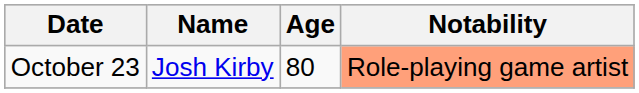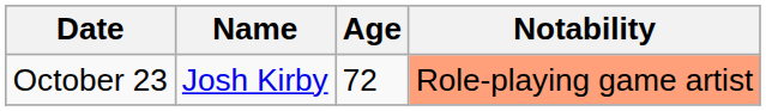 <table class="wikitable">
 <tr>
 <th>Date</th>
 <th>Name</th>
 <th>Age</th>
 <th>Notability</th>
 </tr>
 <tr>
 <td>October 23</td>
 <td><a href='#'>Josh Kirby</a></td>
-<td>80</td>
+<td>72</td>
 <td style="background: lightsalmon;">Role-playing game artist</td>
 </tr>
 </table>
